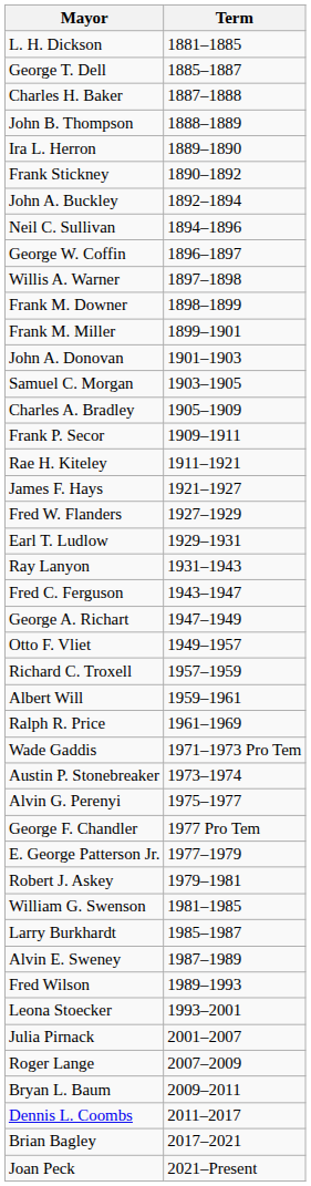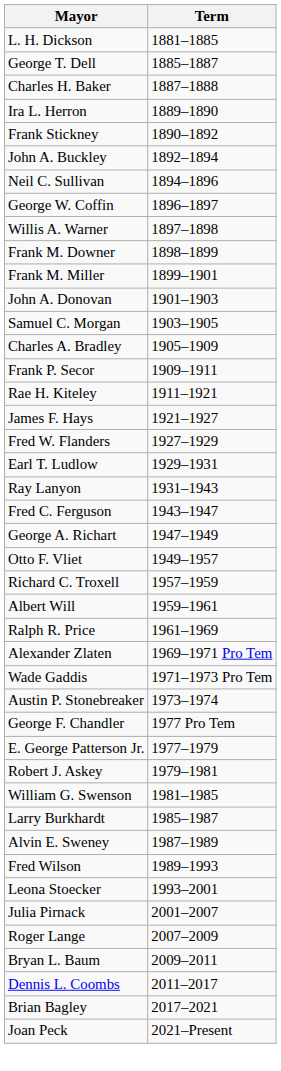 <table class="wikitable mw-collapsible mw-collapsed">
 <tr>
 <th>Mayor</th>
 <th>Term</th>
 </tr>
 <tr>
 <td>L. H. Dickson</td>
 <td>1881–1885</td>
 </tr>
 <tr>
 <td>George T. Dell</td>
 <td>1885–1887</td>
 </tr>
 <tr>
 <td Charles H. Baker (Colorado politician)>Charles H. Baker</td>
 <td>1887–1888</td>
-</tr>
-<tr>
-<td John B. Thompson (Longmont, Colorado)>John B. Thompson</td>
-<td>1888–1889</td>
 </tr>
 <tr>
 <td>Ira L. Herron</td>
 <td>1889–1890</td>
 </tr>
 <tr>
 <td>Frank Stickney</td>
 <td>1890–1892</td>
 </tr>
 <tr>
 <td John A. Buckley (Colorado politician)>John A. Buckley</td>
 <td>1892–1894</td>
 </tr>
 <tr>
 <td>Neil C. Sullivan</td>
 <td>1894–1896</td>
 </tr>
 <tr>
 <td>George W. Coffin</td>
 <td>1896–1897</td>
 </tr>
 <tr>
 <td>Willis A. Warner</td>
 <td>1897–1898</td>
 </tr>
 <tr>
 <td>Frank M. Downer</td>
 <td>1898–1899</td>
 </tr>
 <tr>
 <td>Frank M. Miller</td>
 <td>1899–1901</td>
 </tr>
 <tr>
 <td>John A. Donovan</td>
 <td>1901–1903</td>
 </tr>
 <tr>
 <td>Samuel C. Morgan</td>
 <td>1903–1905</td>
 </tr>
 <tr>
 <td>Charles A. Bradley</td>
 <td>1905–1909</td>
 </tr>
 <tr>
 <td>Frank P. Secor</td>
 <td>1909–1911</td>
 </tr>
 <tr>
 <td>Rae H. Kiteley</td>
 <td>1911–1921</td>
 </tr>
 <tr>
 <td>James F. Hays</td>
 <td>1921–1927</td>
 </tr>
 <tr>
 <td>Fred W. Flanders</td>
 <td>1927–1929</td>
 </tr>
 <tr>
 <td>Earl T. Ludlow</td>
 <td>1929–1931</td>
 </tr>
 <tr>
 <td>Ray Lanyon</td>
 <td>1931–1943</td>
 </tr>
 <tr>
 <td>Fred C. Ferguson</td>
 <td>1943–1947</td>
 </tr>
 <tr>
 <td>George A. Richart</td>
 <td>1947–1949</td>
 </tr>
 <tr>
 <td>Otto F. Vliet</td>
 <td>1949–1957</td>
 </tr>
 <tr>
 <td>Richard C. Troxell</td>
 <td>1957–1959</td>
 </tr>
 <tr>
 <td>Albert Will</td>
 <td>1959–1961</td>
 </tr>
 <tr>
 <td>Ralph R. Price</td>
 <td>1961–1969</td>
 </tr>
 <tr>
+<td>Alexander Zlaten</td>
+<td>1969–1971 <a href='#'>Pro Tem</a></td>
+</tr>
+<tr>
 <td>Wade Gaddis</td>
 <td>1971–1973 Pro Tem</td>
 </tr>
 <tr>
 <td>Austin P. Stonebreaker</td>
 <td>1973–1974</td>
-</tr>
-<tr>
-<td>Alvin G. Perenyi</td>
-<td>1975–1977</td>
 </tr>
 <tr>
 <td>George F. Chandler</td>
 <td>1977 Pro Tem</td>
 </tr>
 <tr>
 <td>E. George Patterson Jr.</td>
 <td>1977–1979</td>
 </tr>
 <tr>
 <td>Robert J. Askey</td>
 <td>1979–1981</td>
 </tr>
 <tr>
 <td>William G. Swenson</td>
 <td>1981–1985</td>
 </tr>
 <tr>
 <td>Larry Burkhardt</td>
 <td>1985–1987</td>
 </tr>
 <tr>
 <td>Alvin E. Sweney</td>
 <td>1987–1989</td>
 </tr>
 <tr>
 <td Fred Wilson (Longmont, Colorado)>Fred Wilson</td>
 <td>1989–1993</td>
 </tr>
 <tr>
 <td>Leona Stoecker</td>
 <td>1993–2001</td>
 </tr>
 <tr>
 <td>Julia Pirnack</td>
 <td>2001–2007</td>
 </tr>
 <tr>
 <td>Roger Lange</td>
 <td>2007–2009</td>
 </tr>
 <tr>
 <td>Bryan L. Baum</td>
 <td>2009–2011</td>
 </tr>
 <tr>
 <td><a href='#'>Dennis L. Coombs</a></td>
 <td>2011–2017</td>
 </tr>
 <tr>
 <td>Brian Bagley</td>
 <td>2017–2021</td>
 </tr>
 <tr>
 <td>Joan Peck</td>
 <td>2021–Present</td>
 </tr>
 </table>
